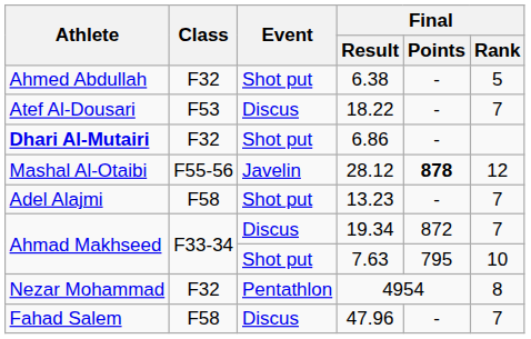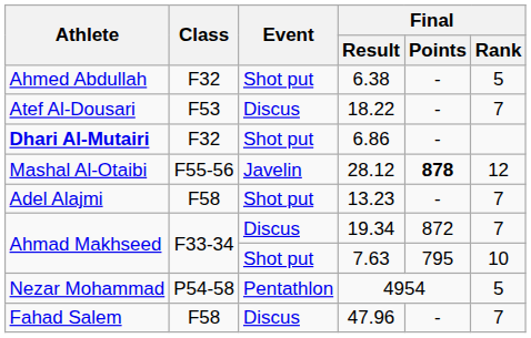 <table class=wikitable style="font-size:90%">
 <tr>
 <th rowspan="2">Athlete</th>
 <th rowspan="2">Class</th>
 <th rowspan="2">Event</th>
 <th colspan="3">Final</th>
 </tr>
 <tr>
 <th>Result</th>
 <th>Points</th>
 <th>Rank</th>
 </tr>
 <tr>
 <td><a href='#'>Ahmed Abdullah</a></td>
 <td style="text-align:center;">F32</td>
 <td><a href='#'>Shot put</a></td>
 <td style="text-align:center;">6.38</td>
 <td style="text-align:center;">-</td>
 <td style="text-align:center;">5</td>
 </tr>
 <tr>
 <td><a href='#'>Atef Al-Dousari</a></td>
 <td style="text-align:center;">F53</td>
 <td><a href='#'>Discus</a></td>
 <td style="text-align:center;">18.22</td>
 <td style="text-align:center;">-</td>
 <td style="text-align:center;">7</td>
 </tr>
 <tr>
 <td><strong><a href='#'>Dhari Al-Mutairi</a></strong></td>
 <td style="text-align:center;">F32</td>
 <td><a href='#'>Shot put</a></td>
 <td style="text-align:center;">6.86</td>
 <td style="text-align:center;">-</td>
 <td style="text-align:center;"></td>
 </tr>
 <tr>
 <td><a href='#'>Mashal Al-Otaibi</a></td>
 <td style="text-align:center;">F55-56</td>
 <td><a href='#'>Javelin</a></td>
 <td style="text-align:center;">28.12</td>
 <td style="text-align:center;"><strong>878</strong></td>
 <td style="text-align:center;">12</td>
 </tr>
 <tr>
 <td><a href='#'>Adel Alajmi</a></td>
 <td style="text-align:center;">F58</td>
 <td><a href='#'>Shot put</a></td>
 <td style="text-align:center;">13.23</td>
 <td style="text-align:center;">-</td>
 <td style="text-align:center;">7</td>
 </tr>
 <tr>
 <td rowspan="2"><a href='#'>Ahmad Makhseed</a></td>
 <td rowspan="2" style="text-align:center;">F33-34</td>
 <td><a href='#'>Discus</a></td>
 <td style="text-align:center;">19.34</td>
 <td style="text-align:center;">872</td>
 <td style="text-align:center;">7</td>
 </tr>
 <tr>
 <td><a href='#'>Shot put</a></td>
 <td style="text-align:center;">7.63</td>
 <td style="text-align:center;">795</td>
 <td style="text-align:center;">10</td>
 </tr>
 <tr>
 <td><a href='#'>Nezar Mohammad</a></td>
-<td style="text-align:center;">F32</td>
+<td style="text-align:center;">P54-58</td>
 <td><a href='#'>Pentathlon</a></td>
 <td style="text-align:center;" colspan="2">4954</td>
-<td style="text-align:center;">8</td>
+<td style="text-align:center;">5</td>
 </tr>
 <tr>
 <td><a href='#'>Fahad Salem</a></td>
 <td style="text-align:center;">F58</td>
 <td><a href='#'>Discus</a></td>
 <td style="text-align:center;">47.96</td>
 <td style="text-align:center;">-</td>
 <td style="text-align:center;">7</td>
 </tr>
 </table>
